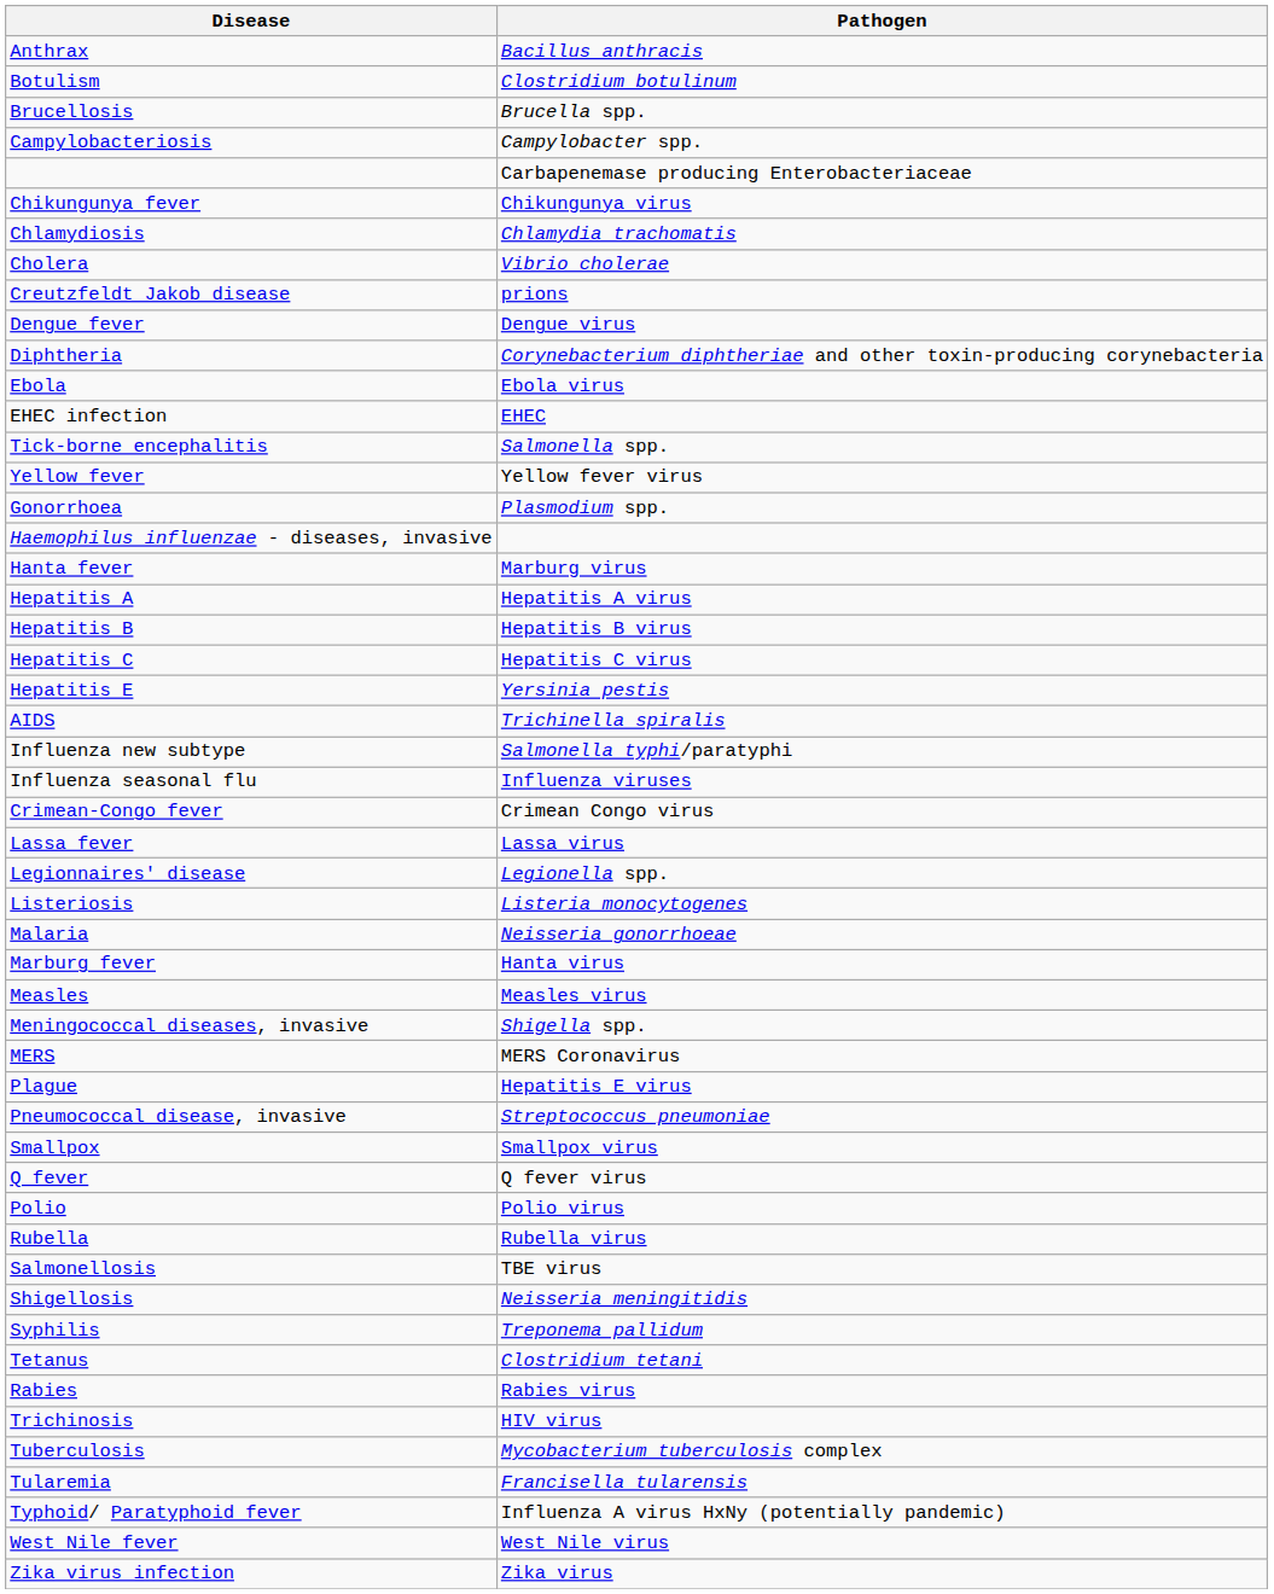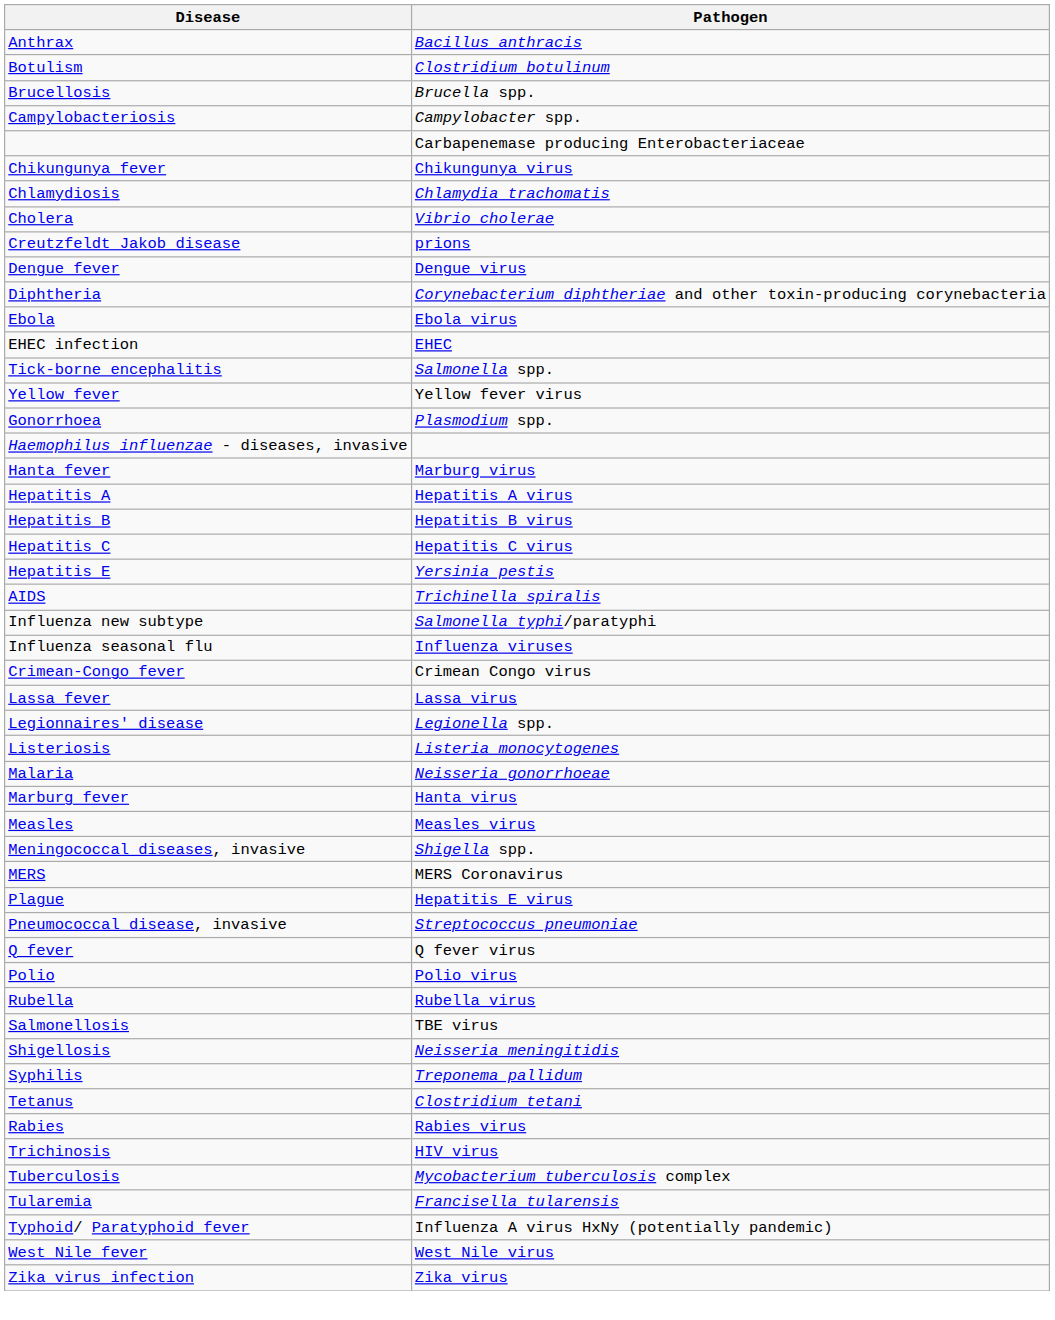 <table class="wikitable">
 <tr>
 <th>Disease</th>
 <th>Pathogen</th>
 </tr>
 <tr>
 <td><a href='#'>Anthrax</a></td>
 <td><em><a href='#'>Bacillus anthracis</a></em></td>
 </tr>
 <tr>
 <td><a href='#'>Botulism</a></td>
 <td><em><a href='#'>Clostridium botulinum</a></em></td>
 </tr>
 <tr>
 <td><a href='#'>Brucellosis</a></td>
 <td><em>Brucella</em> spp.</td>
 </tr>
 <tr>
 <td><a href='#'>Campylobacteriosis</a></td>
 <td><em>Campylobacter</em> spp.</td>
 </tr>
 <tr>
 <td></td>
 <td>Carbapenemase producing Enterobacteriaceae</td>
 </tr>
 <tr>
 <td><a href='#'>Chikungunya fever</a></td>
 <td><a href='#'>Chikungunya virus</a></td>
 </tr>
 <tr>
 <td><a href='#'>Chlamydiosis</a></td>
 <td><em><a href='#'>Chlamydia trachomatis</a></em></td>
 </tr>
 <tr>
 <td><a href='#'>Cholera</a></td>
 <td><em><a href='#'>Vibrio cholerae</a></em></td>
 </tr>
 <tr>
 <td><a href='#'>Creutzfeldt Jakob disease</a></td>
 <td><a href='#'>prions</a></td>
 </tr>
 <tr>
 <td><a href='#'>Dengue fever</a></td>
 <td><a href='#'>Dengue virus</a></td>
 </tr>
 <tr>
 <td><a href='#'>Diphtheria</a></td>
 <td><em><a href='#'>Corynebacterium diphtheriae</a></em> and other toxin-producing corynebacteria</td>
 </tr>
 <tr>
 <td><a href='#'>Ebola</a></td>
 <td><a href='#'>Ebola virus</a></td>
 </tr>
 <tr>
 <td>EHEC infection</td>
 <td><a href='#'>EHEC</a></td>
 </tr>
 <tr>
 <td><a href='#'>Tick-borne encephalitis</a></td>
 <td><em><a href='#'>Salmonella</a></em> spp.</td>
 </tr>
 <tr>
 <td><a href='#'>Yellow fever</a></td>
 <td>Yellow fever virus</td>
 </tr>
 <tr>
 <td><a href='#'>Gonorrhoea</a></td>
 <td><em><a href='#'>Plasmodium</a></em> spp.</td>
 </tr>
 <tr>
 <td><em><a href='#'>Haemophilus influenzae</a></em> - diseases, invasive</td>
 <td></td>
 </tr>
 <tr>
 <td><a href='#'>Hanta fever</a></td>
 <td><a href='#'>Marburg virus</a></td>
 </tr>
 <tr>
 <td><a href='#'>Hepatitis A</a></td>
 <td><a href='#'>Hepatitis A virus</a></td>
 </tr>
 <tr>
 <td><a href='#'>Hepatitis B</a></td>
 <td><a href='#'>Hepatitis B virus</a></td>
 </tr>
 <tr>
 <td><a href='#'>Hepatitis C</a></td>
 <td><a href='#'>Hepatitis C virus</a></td>
 </tr>
 <tr>
 <td><a href='#'>Hepatitis E</a></td>
 <td><em><a href='#'>Yersinia pestis</a></em></td>
 </tr>
 <tr>
 <td><a href='#'>AIDS</a></td>
 <td><em><a href='#'>Trichinella spiralis</a></em></td>
 </tr>
 <tr>
 <td>Influenza new subtype</td>
 <td><em><a href='#'>Salmonella typhi</a></em>/paratyphi</td>
 </tr>
 <tr>
 <td>Influenza seasonal flu</td>
 <td><a href='#'>Influenza viruses</a></td>
 </tr>
 <tr>
 <td><a href='#'>Crimean-Congo fever</a></td>
 <td>Crimean Congo virus</td>
 </tr>
 <tr>
 <td><a href='#'>Lassa fever</a></td>
 <td><a href='#'>Lassa virus</a></td>
 </tr>
 <tr>
 <td><a href='#'>Legionnaires' disease</a></td>
 <td><em><a href='#'>Legionella</a></em> spp.</td>
 </tr>
 <tr>
 <td><a href='#'>Listeriosis</a></td>
 <td><em><a href='#'>Listeria monocytogenes</a></em></td>
 </tr>
 <tr>
 <td><a href='#'>Malaria</a></td>
 <td><em><a href='#'>Neisseria gonorrhoeae</a></em></td>
 </tr>
 <tr>
 <td><a href='#'>Marburg fever</a></td>
 <td><a href='#'>Hanta virus</a></td>
 </tr>
 <tr>
 <td><a href='#'>Measles</a></td>
 <td><a href='#'>Measles virus</a></td>
 </tr>
 <tr>
 <td><a href='#'>Meningococcal diseases</a>, invasive</td>
 <td><em><a href='#'>Shigella</a></em> spp.</td>
 </tr>
 <tr>
 <td><a href='#'>MERS</a></td>
 <td>MERS Coronavirus</td>
 </tr>
 <tr>
 <td><a href='#'>Plague</a></td>
 <td><a href='#'>Hepatitis E virus</a></td>
 </tr>
 <tr>
 <td><a href='#'>Pneumococcal disease</a>, invasive</td>
 <td><em><a href='#'>Streptococcus pneumoniae</a></em></td>
 </tr>
 <tr>
-<td><a href='#'>Smallpox</a></td>
-<td><a href='#'>Smallpox virus</a></td>
-</tr>
-<tr>
 <td><a href='#'>Q fever</a></td>
 <td>Q fever virus</td>
 </tr>
 <tr>
 <td><a href='#'>Polio</a></td>
 <td><a href='#'>Polio virus</a></td>
 </tr>
 <tr>
 <td><a href='#'>Rubella</a></td>
 <td><a href='#'>Rubella virus</a></td>
 </tr>
 <tr>
 <td><a href='#'>Salmonellosis</a></td>
 <td>TBE virus</td>
 </tr>
 <tr>
 <td><a href='#'>Shigellosis</a></td>
 <td><em><a href='#'>Neisseria meningitidis</a></em></td>
 </tr>
 <tr>
 <td><a href='#'>Syphilis</a></td>
 <td><em><a href='#'>Treponema pallidum</a></em></td>
 </tr>
 <tr>
 <td><a href='#'>Tetanus</a></td>
 <td><em><a href='#'>Clostridium tetani</a></em></td>
 </tr>
 <tr>
 <td><a href='#'>Rabies</a></td>
 <td><a href='#'>Rabies virus</a></td>
 </tr>
 <tr>
 <td><a href='#'>Trichinosis</a></td>
 <td><a href='#'>HIV virus</a></td>
 </tr>
 <tr>
 <td><a href='#'>Tuberculosis</a></td>
 <td><em><a href='#'>Mycobacterium tuberculosis</a></em> complex</td>
 </tr>
 <tr>
 <td><a href='#'>Tularemia</a></td>
 <td><em><a href='#'>Francisella tularensis</a></em></td>
 </tr>
 <tr>
 <td><a href='#'>Typhoid</a>/ <a href='#'>Paratyphoid fever</a></td>
 <td>Influenza A virus HxNy (potentially pandemic)</td>
 </tr>
 <tr>
 <td><a href='#'>West Nile fever</a></td>
 <td><a href='#'>West Nile virus</a></td>
 </tr>
 <tr>
 <td><a href='#'>Zika virus infection</a></td>
 <td><a href='#'>Zika virus</a></td>
 </tr>
 </table>
